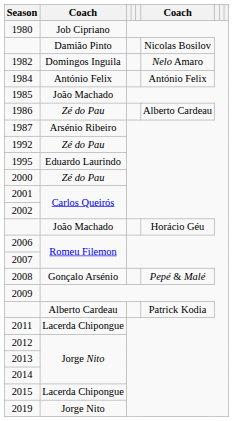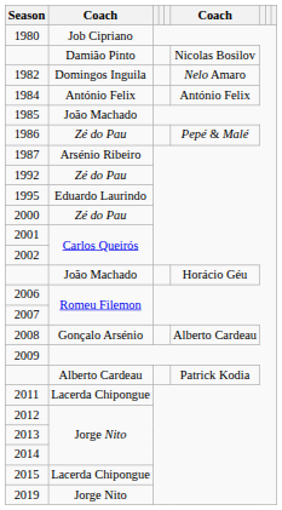 <table class="wikitable" style="text-align:center;">
 <tr>
 <th>Season</th>
 <th>Coach</th>
 <th></th>
 <th></th>
 <th></th>
 <th>Coach</th>
 <th></th>
 <th></th>
 <th></th>
 </tr>
 <tr>
 <td>1980</td>
 <td> Job Cipriano</td>
 </tr>
 <tr>
 <td></td>
 <td> Damião Pinto</td>
 <td colspan=3></td>
 <td> Nicolas Bosilov</td>
 </tr>
 <tr>
 <td>1982</td>
 <td> Domingos Inguila</td>
 <td colspan=3></td>
 <td> <em>Nelo</em> Amaro</td>
 </tr>
 <tr>
 <td>1984</td>
 <td> António Felix</td>
 <td colspan=3></td>
 <td> António Felix</td>
 </tr>
 <tr>
 <td>1985</td>
 <td> João Machado</td>
 </tr>
 <tr>
 <td>1986</td>
 <td> <em>Zé do Pau</em></td>
 <td colspan=3></td>
-<td> Alberto Cardeau</td>
+<td> <em>Pepé</em> & <em>Malé</em></td>
 </tr>
 <tr>
 <td>1987</td>
 <td> Arsénio Ribeiro</td>
 </tr>
 <tr>
 <td>1992</td>
 <td> <em>Zé do Pau</em></td>
 </tr>
 <tr>
 <td>1995</td>
 <td> Eduardo Laurindo</td>
 </tr>
 <tr>
 <td>2000</td>
 <td> <em>Zé do Pau</em></td>
 </tr>
 <tr>
 <td>2001</td>
 <td rowspan=2> <a href='#'>Carlos Queirós</a></td>
 </tr>
 <tr>
 <td>2002</td>
 </tr>
 <tr>
 <td></td>
 <td> João Machado</td>
 <td colspan=3></td>
 <td> Horácio Géu</td>
 </tr>
 <tr>
 <td>2006</td>
 <td rowspan=2> <a href='#'>Romeu Filemon</a></td>
 </tr>
 <tr>
 <td>2007</td>
 </tr>
 <tr>
 <td>2008</td>
 <td> Gonçalo Arsénio</td>
 <td colspan=3></td>
-<td> <em>Pepé</em> & <em>Malé</em></td>
+<td> Alberto Cardeau</td>
 </tr>
 <tr>
 <td>2009</td>
 </tr>
 <tr>
 <td></td>
 <td> Alberto Cardeau</td>
 <td colspan=3></td>
 <td> Patrick Kodia</td>
 </tr>
 <tr>
 <td>2011</td>
 <td> Lacerda Chipongue</td>
 </tr>
 <tr>
 <td>2012</td>
 <td rowspan=3> Jorge <em>Nito</em></td>
 </tr>
 <tr>
 <td>2013</td>
 </tr>
 <tr>
 <td>2014</td>
 </tr>
 <tr>
 <td>2015</td>
 <td> Lacerda Chipongue</td>
 </tr>
 <tr>
 <td>2019</td>
 <td> Jorge Nito</td>
 </tr>
 </table>
